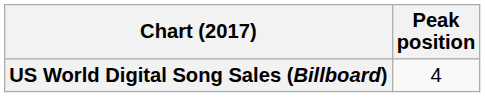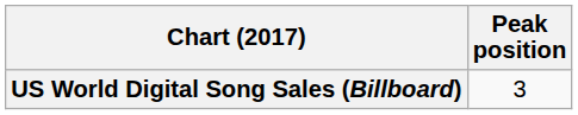 <table class="wikitable plainrowheaders" style="text-align:center">
 <tr>
 <th scope="col">Chart (2017)</th>
 <th scope="col">Peak<br>position</th>
 </tr>
 <tr>
 <th scope="row">US World Digital Song Sales (<em>Billboard</em>)</th>
-<td>4</td>
+<td>3</td>
 </tr>
 </table>
